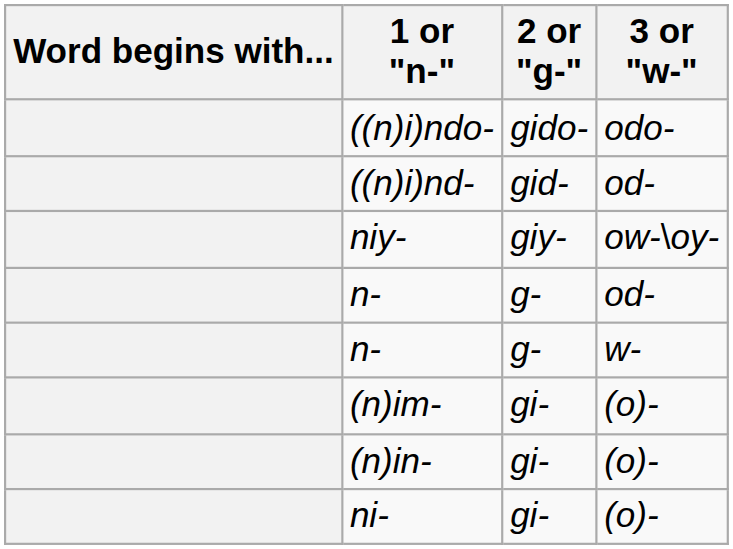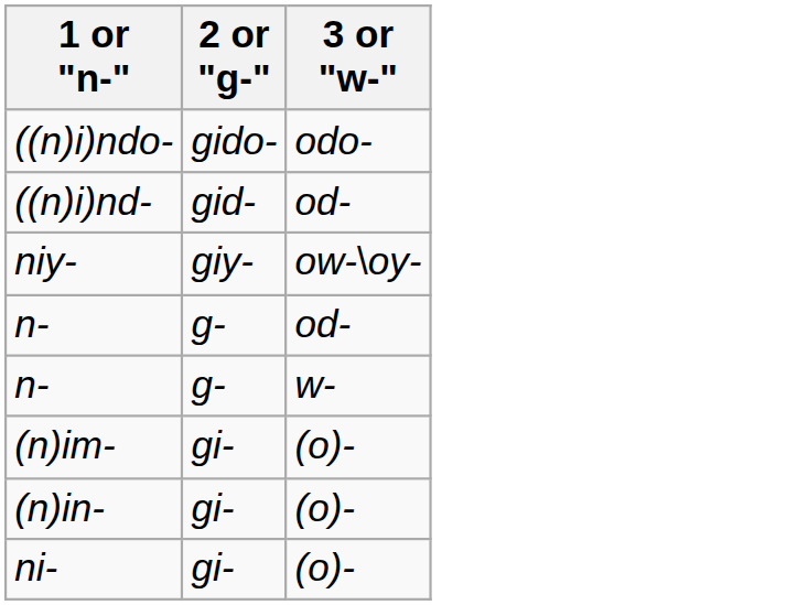 <table class="wikitable">
 <tr>
-<th>Word begins with...</th>
 <th>1 or<br>"n-"</th>
 <th>2 or<br>"g-"</th>
 <th>3 or<br>"w-"</th>
 </tr>
 <tr>
-<th></th>
 <td><em>((n)i)ndo-</em></td>
 <td><em>gido-</em></td>
 <td><em>odo-</em></td>
 </tr>
 <tr>
-<th></th>
 <td><em>((n)i)nd-</em></td>
 <td><em>gid-</em></td>
 <td><em>od-</em></td>
 </tr>
 <tr>
-<th></th>
 <td><em>niy-</em></td>
 <td><em>giy-</em></td>
 <td><em>ow-</em>\<em>oy-</em></td>
 </tr>
 <tr>
-<th></th>
 <td><em>n-</em></td>
 <td><em>g-</em></td>
 <td><em>od-</em></td>
 </tr>
 <tr>
-<th></th>
 <td><em>n-</em></td>
 <td><em>g-</em></td>
 <td><em>w-</em></td>
 </tr>
 <tr>
-<th></th>
 <td><em>(n)im-</em></td>
 <td><em>gi-</em></td>
 <td><em>(o)-</em></td>
 </tr>
 <tr>
-<th></th>
 <td><em>(n)in-</em></td>
 <td><em>gi-</em></td>
 <td><em>(o)-</em></td>
 </tr>
 <tr>
-<th></th>
 <td><em>ni-</em></td>
 <td><em>gi-</em></td>
 <td><em>(o)-</em></td>
 </tr>
 </table>
